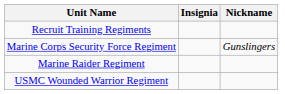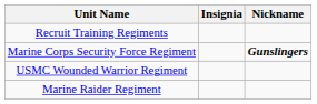 <table class="wikitable" style="text-align: center;">
 <tr>
 <th>Unit Name</th>
 <th>Insignia</th>
 <th>Nickname</th>
 </tr>
 <tr>
 <td><a href='#'>Recruit Training Regiments</a></td>
 <td></td>
 <td></td>
 </tr>
 <tr>
 <td><a href='#'>Marine Corps Security Force Regiment</a></td>
 <td></td>
-<td><em>Gunslingers</em></td>
+<td><strong><em>Gunslingers</em></strong></td>
+</tr>
+<tr>
+<td><a href='#'>USMC Wounded Warrior Regiment</a></td>
+<td></td>
+<td></td>
 </tr>
 <tr>
 <td><a href='#'>Marine Raider Regiment</a></td>
 <td></td>
 <td></td>
 </tr>
-<tr>
-<td><a href='#'>USMC Wounded Warrior Regiment</a></td>
-<td></td>
-<td></td>
-</tr>
 </table>
